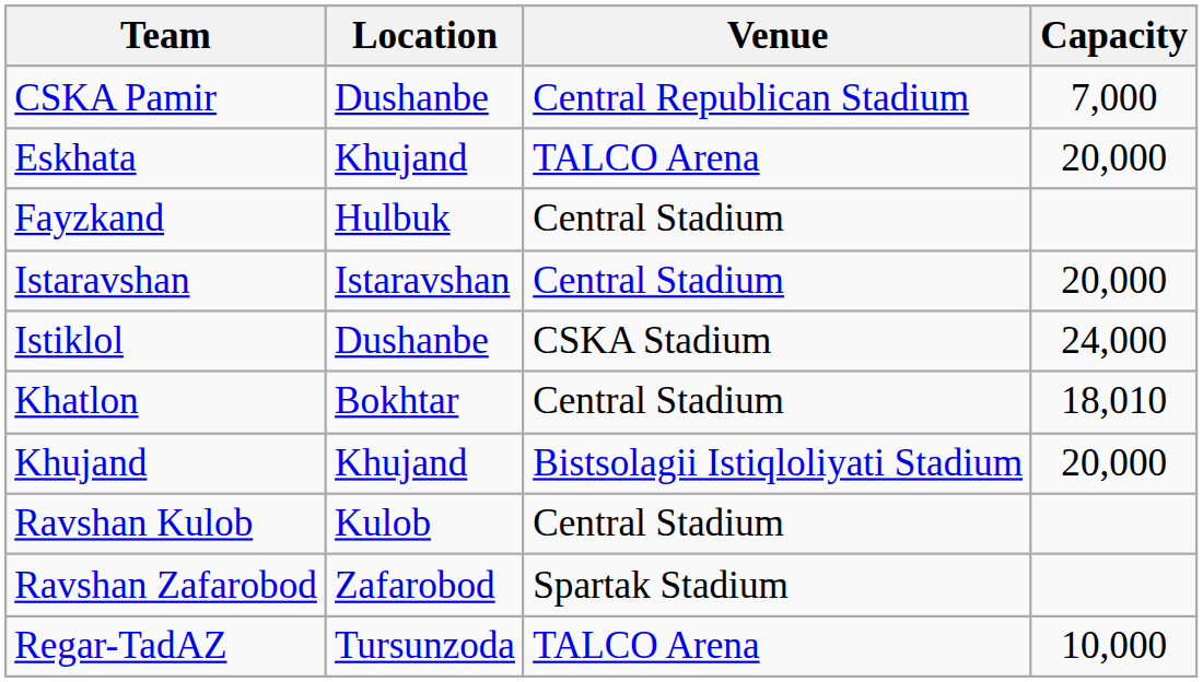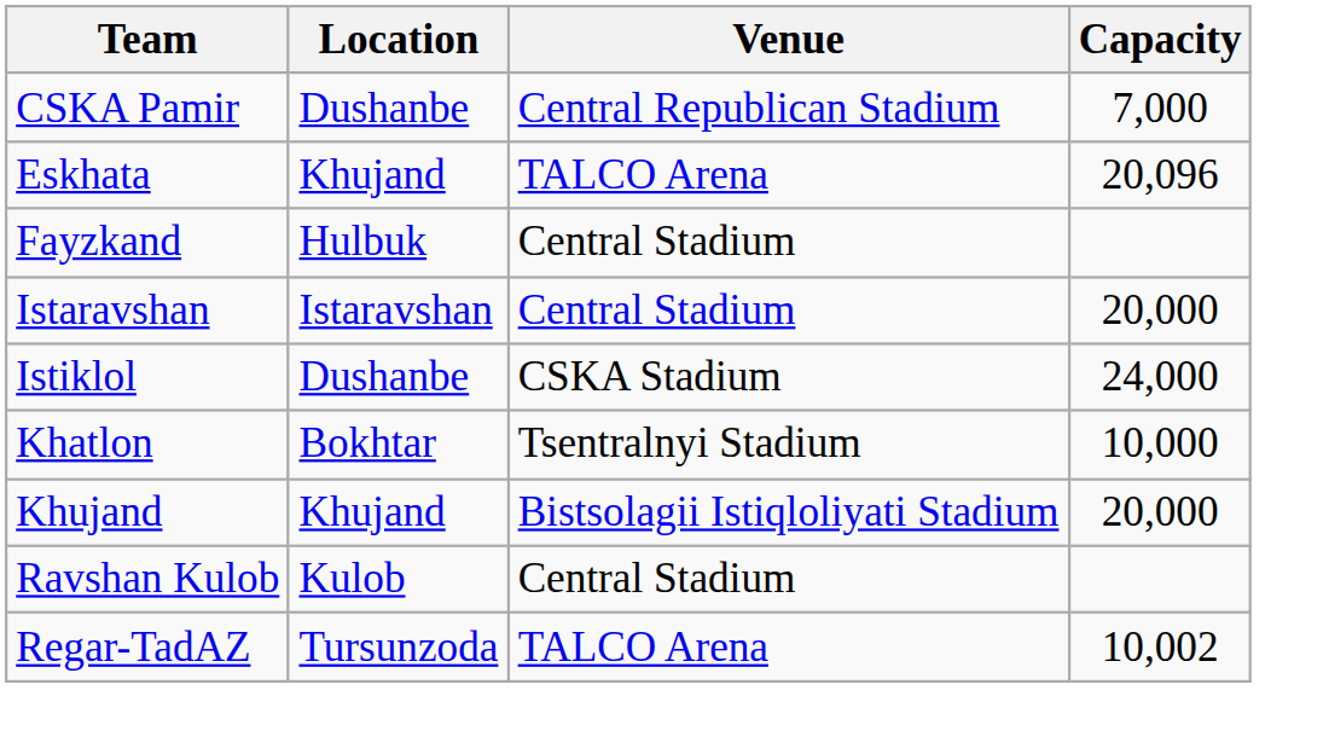 <table class="wikitable sortable" border="1">
 <tr>
 <th>Team</th>
 <th>Location</th>
 <th>Venue</th>
 <th>Capacity</th>
 </tr>
 <tr>
 <td><a href='#'>CSKA Pamir</a></td>
 <td><a href='#'>Dushanbe</a></td>
 <td><a href='#'>Central Republican Stadium</a></td>
 <td style="text-align:center;">7,000</td>
 </tr>
 <tr>
 <td><a href='#'>Eskhata</a></td>
 <td><a href='#'>Khujand</a></td>
 <td><a href='#'>TALCO Arena</a></td>
-<td style="text-align:center;">20,000</td>
+<td style="text-align:center;">20,096</td>
 </tr>
 <tr>
 <td><a href='#'>Fayzkand</a></td>
 <td><a href='#'>Hulbuk</a></td>
 <td>Central Stadium</td>
 <td style="text-align:center;"></td>
 </tr>
 <tr>
 <td><a href='#'>Istaravshan</a></td>
 <td><a href='#'>Istaravshan</a></td>
 <td><a href='#'>Central Stadium</a></td>
 <td style="text-align:center;">20,000</td>
 </tr>
 <tr>
 <td><a href='#'>Istiklol</a></td>
 <td><a href='#'>Dushanbe</a></td>
 <td>CSKA Stadium</td>
 <td style="text-align:center;">24,000</td>
 </tr>
 <tr>
 <td><a href='#'>Khatlon</a></td>
 <td><a href='#'>Bokhtar</a></td>
-<td>Central Stadium</td>
-<td style="text-align:center;">18,010</td>
+<td>Tsentralnyi Stadium</td>
+<td style="text-align:center;">10,000</td>
 </tr>
 <tr>
 <td><a href='#'>Khujand</a></td>
 <td><a href='#'>Khujand</a></td>
 <td><a href='#'>Bistsolagii Istiqloliyati Stadium</a></td>
 <td style="text-align:center;">20,000</td>
 </tr>
 <tr>
 <td><a href='#'>Ravshan Kulob</a></td>
 <td><a href='#'>Kulob</a></td>
 <td>Central Stadium</td>
 <td style="text-align:center;"></td>
 </tr>
 <tr>
-<td><a href='#'>Ravshan Zafarobod</a></td>
-<td><a href='#'>Zafarobod</a></td>
-<td>Spartak Stadium</td>
-<td style="text-align:center;"></td>
-</tr>
-<tr>
 <td><a href='#'>Regar-TadAZ</a></td>
 <td><a href='#'>Tursunzoda</a></td>
 <td><a href='#'>TALCO Arena</a></td>
-<td style="text-align:center;">10,000</td>
+<td style="text-align:center;">10,002</td>
 </tr>
 </table>
